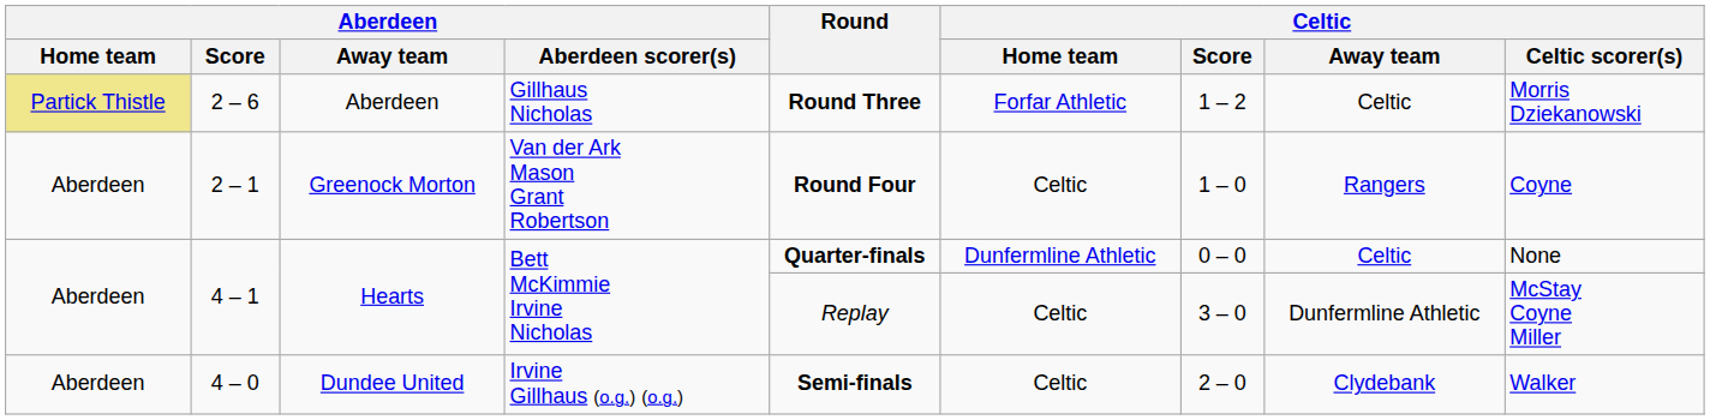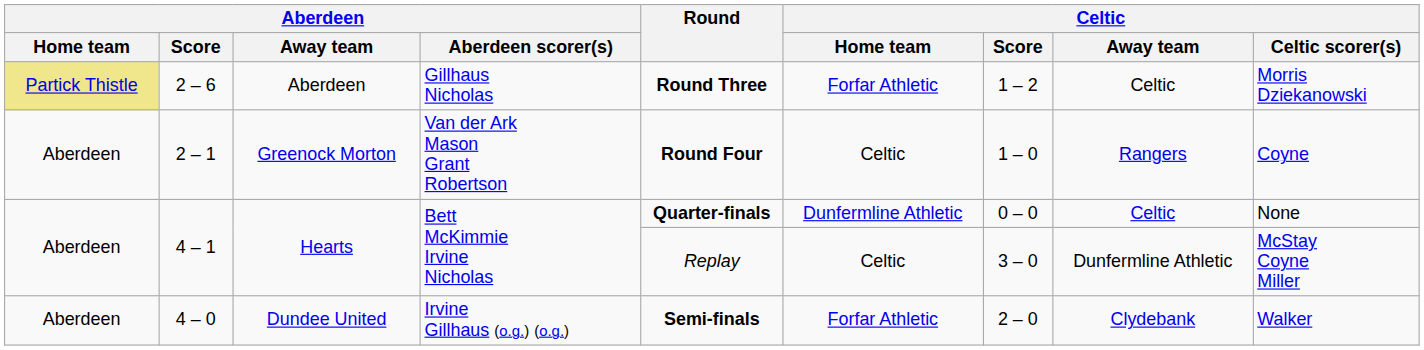 <table width=100% border=0 class=wikitable style="text-align: center">
 <tr valign=top>
 <th colspan=4 width=45%><a href='#'>Aberdeen</a></th>
 <th rowspan=2 valign=center width=10%>Round</th>
 <th colspan=4 width=45%><a href='#'>Celtic</a></th>
 </tr>
 <tr>
 <th>Home team</th>
 <th>Score</th>
 <th>Away team</th>
 <th>Aberdeen scorer(s)</th>
 <th>Home team</th>
 <th>Score</th>
 <th>Away team</th>
 <th>Celtic scorer(s)</th>
 </tr>
 <tr>
 <td style="background: khaki;"><a href='#'>Partick Thistle</a></td>
 <td>2 – 6</td>
 <td>Aberdeen</td>
 <td align=left><a href='#'>Gillhaus</a> <br><a href='#'>Nicholas</a> </td>
 <td><strong>Round Three</strong></td>
 <td><a href='#'>Forfar Athletic</a></td>
 <td>1 – 2</td>
 <td>Celtic</td>
 <td align=left><a href='#'>Morris</a> <br> <a href='#'>Dziekanowski</a> </td>
 </tr>
 <tr>
 <td>Aberdeen</td>
 <td>2 – 1</td>
 <td><a href='#'>Greenock Morton</a></td>
 <td align=left><a href='#'>Van der Ark</a>   <br><a href='#'>Mason</a> <br><a href='#'>Grant</a> <br><a href='#'>Robertson</a> </td>
 <td><strong>Round Four</strong></td>
 <td>Celtic</td>
 <td>1 – 0</td>
 <td><a href='#'>Rangers</a></td>
 <td align=left><a href='#'>Coyne</a> </td>
 </tr>
 <tr>
 <td rowspan=2>Aberdeen</td>
 <td rowspan=2>4 – 1</td>
 <td rowspan=2><a href='#'>Hearts</a></td>
 <td rowspan=2 align=left><a href='#'>Bett</a> <br> <a href='#'>McKimmie</a> <br> <a href='#'>Irvine</a> <br> <a href='#'>Nicholas</a> </td>
 <td><strong>Quarter-finals</strong></td>
 <td><a href='#'>Dunfermline Athletic</a></td>
 <td>0 – 0</td>
 <td><a href='#'>Celtic</a></td>
 <td align=left>None</td>
 </tr>
 <tr>
 <td><em>Replay</em></td>
 <td>Celtic</td>
 <td>3 – 0</td>
 <td>Dunfermline Athletic</td>
 <td align=left><a href='#'>McStay</a> <br> <a href='#'>Coyne</a> <br> <a href='#'>Miller</a> <br></td>
 </tr>
 <tr>
 <td>Aberdeen</td>
 <td>4 – 0</td>
 <td><a href='#'>Dundee United</a></td>
 <td align=left><a href='#'>Irvine</a> <br><a href='#'>Gillhaus</a>  <small>(<a href='#'>o.g.</a>)</small>  <small>(<a href='#'>o.g.</a>)</small></td>
 <td><strong>Semi-finals</strong></td>
-<td>Celtic</td>
+<td><a href='#'>Forfar Athletic</a></td>
 <td>2 – 0</td>
 <td><a href='#'>Clydebank</a></td>
 <td align=left><a href='#'>Walker</a>  </td>
 </tr>
 </table>
